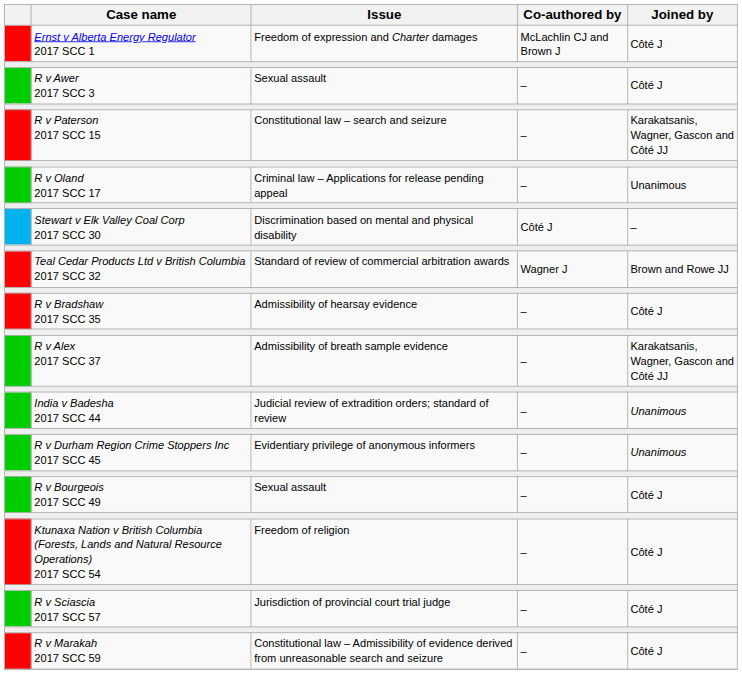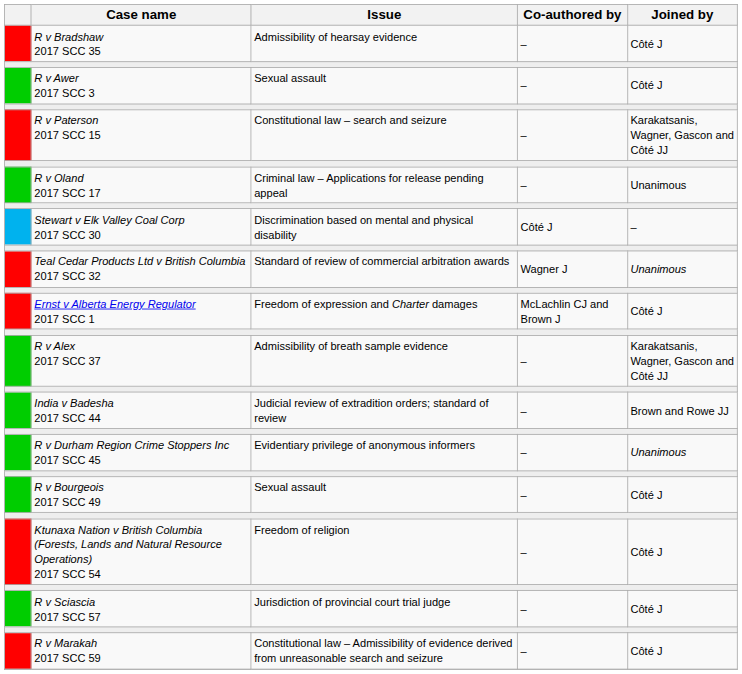 <table class="wikitable" width=100%>
 <tr bgcolor="#CCCCCC">
 <th width=25px></th>
 <th width=30%>Case name</th>
 <th>Issue</th>
 <th width=15%>Co-authored by</th>
 <th width=15%>Joined by</th>
 </tr>
 <tr>
 <td bgcolor="red"></td>
-<td align=left valign=top><small><em><a href='#'>Ernst v Alberta Energy Regulator</a></em><br> 2017 SCC 1 </small></td>
-<td valign=top><small> Freedom of expression and <em>Charter</em> damages</small></td>
-<td><small> McLachlin CJ and Brown J</small></td>
+<td align=left valign=top><small><em>R v Bradshaw</em><br> 2017 SCC 35 </small></td>
+<td valign=top><small>Admissibility of hearsay evidence</small></td>
+<td><small> –</small></td>
 <td><small> Côté J</small></td>
 </tr>
 <tr>
 <td bgcolor=#EEEEEE colspan=5 valign=top><small></small></td>
 </tr>
 <tr>
 <td bgcolor="00cd00"></td>
 <td align=left valign=top><small><em>R v Awer</em><br> 2017 SCC 3 </small></td>
 <td valign=top><small>Sexual assault</small></td>
 <td><small> –</small></td>
 <td><small> Côté J</small></td>
 </tr>
 <tr>
 <td bgcolor=#EEEEEE colspan=5 valign=top><small></small></td>
 </tr>
 <tr>
 <td bgcolor="red"></td>
 <td align=left valign=top><small><em>R v Paterson</em><br> 2017 SCC 15 </small></td>
 <td valign=top><small>Constitutional law – search and seizure</small></td>
 <td><small> –</small></td>
 <td><small> Karakatsanis, Wagner, Gascon and Côté JJ</small></td>
 </tr>
 <tr>
 <td bgcolor=#EEEEEE colspan=5 valign=top><small></small></td>
 </tr>
 <tr>
 <td bgcolor="00cd00"></td>
 <td align=left valign=top><small><em>R v Oland</em><br> 2017 SCC 17 </small></td>
 <td valign=top><small>Criminal law – Applications for release pending appeal</small></td>
 <td><small> –</small></td>
 <td><small> Unanimous</small></td>
 </tr>
 <tr>
 <td bgcolor=#EEEEEE colspan=5 valign=top><small></small></td>
 </tr>
 <tr>
 <td bgcolor="00B2EE"></td>
 <td align=left valign=top><small><em>Stewart v Elk Valley Coal Corp</em><br> 2017 SCC 30 </small></td>
 <td valign=top><small>Discrimination based on mental and physical disability</small></td>
 <td><small> Côté J</small></td>
 <td><small> –</small></td>
 </tr>
 <tr>
 <td bgcolor=#EEEEEE colspan=5 valign=top><small></small></td>
 </tr>
 <tr>
 <td bgcolor="red"></td>
 <td align=left valign=top><small><em>Teal Cedar Products Ltd v British Columbia</em><br> 2017 SCC 32 </small></td>
 <td valign=top><small>Standard of review of commercial arbitration awards</small></td>
 <td><small> Wagner J</small></td>
-<td><small> Brown and Rowe JJ</small></td>
+<td><small> <em>Unanimous</em></small></td>
 </tr>
 <tr>
 <td bgcolor=#EEEEEE colspan=5 valign=top><small></small></td>
 </tr>
 <tr>
 <td bgcolor="red"></td>
-<td align=left valign=top><small><em>R v Bradshaw</em><br> 2017 SCC 35 </small></td>
-<td valign=top><small>Admissibility of hearsay evidence</small></td>
-<td><small> –</small></td>
+<td align=left valign=top><small><em><a href='#'>Ernst v Alberta Energy Regulator</a></em><br> 2017 SCC 1 </small></td>
+<td valign=top><small> Freedom of expression and <em>Charter</em> damages</small></td>
+<td><small> McLachlin CJ and Brown J</small></td>
 <td><small> Côté J</small></td>
 </tr>
 <tr>
 <td bgcolor=#EEEEEE colspan=5 valign=top><small></small></td>
 </tr>
 <tr>
 <td bgcolor="00cd00"></td>
 <td align=left valign=top><small><em>R v Alex</em><br> 2017 SCC 37 </small></td>
 <td valign=top><small>Admissibility of breath sample evidence</small></td>
 <td><small> –</small></td>
 <td><small> Karakatsanis, Wagner, Gascon and Côté JJ</small></td>
 </tr>
 <tr>
 <td bgcolor=#EEEEEE colspan=5 valign=top><small></small></td>
 </tr>
 <tr>
 <td bgcolor="00cd00"></td>
 <td align=left valign=top><small><em>India v Badesha</em><br> 2017 SCC 44 </small></td>
 <td valign=top><small>Judicial review of extradition orders; standard of review</small></td>
 <td><small> –</small></td>
-<td><small> <em>Unanimous</em></small></td>
+<td><small> Brown and Rowe JJ</small></td>
 </tr>
 <tr>
 <td bgcolor=#EEEEEE colspan=5 valign=top><small></small></td>
 </tr>
 <tr>
 <td bgcolor="00cd00"></td>
 <td align=left valign=top><small><em>R v Durham Region Crime Stoppers Inc</em><br> 2017 SCC 45 </small></td>
 <td valign=top><small>Evidentiary privilege of anonymous informers</small></td>
 <td><small> –</small></td>
 <td><small> <em>Unanimous</em></small></td>
 </tr>
 <tr>
 <td bgcolor=#EEEEEE colspan=5 valign=top><small></small></td>
 </tr>
 <tr>
 <td bgcolor="00cd00"></td>
 <td align=left valign=top><small><em>R v Bourgeois</em><br> 2017 SCC 49 </small></td>
 <td valign=top><small>Sexual assault</small></td>
 <td><small> –</small></td>
 <td><small> Côté J</small></td>
 </tr>
 <tr>
 <td bgcolor=#EEEEEE colspan=5 valign=top><small></small></td>
 </tr>
 <tr>
 <td bgcolor="red"></td>
 <td align=left valign=top><small><em>Ktunaxa Nation v British Columbia (Forests, Lands and Natural Resource Operations)</em><br> 2017 SCC 54 </small></td>
 <td valign=top><small>Freedom of religion</small></td>
 <td><small> –</small></td>
 <td><small> Côté J</small></td>
 </tr>
 <tr>
 <td bgcolor=#EEEEEE colspan=5 valign=top><small></small></td>
 </tr>
 <tr>
 <td bgcolor="00cd00"></td>
 <td align=left valign=top><small><em>R v Sciascia</em><br> 2017 SCC 57 </small></td>
 <td valign=top><small>Jurisdiction of provincial court trial judge</small></td>
 <td><small> –</small></td>
 <td><small> Côté J</small></td>
 </tr>
 <tr>
 <td bgcolor=#EEEEEE colspan=5 valign=top><small></small></td>
 </tr>
 <tr>
 <td bgcolor="red"></td>
 <td align=left valign=top><small><em>R v Marakah</em><br> 2017 SCC 59 </small></td>
 <td valign=top><small>Constitutional law – Admissibility of evidence derived from unreasonable search and seizure</small></td>
 <td><small> –</small></td>
 <td><small> Côté J</small></td>
 </tr>
 <tr>
 </tr>
 </table>
